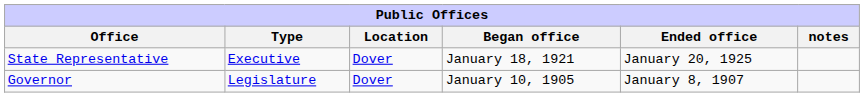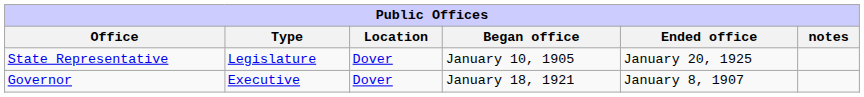 <table class=wikitable style="width: 94%" style="text-align: center;" align="center">
 <tr bgcolor=#cccccc>
 <th colspan=7 style="background: #ccccff;">Public Offices</th>
 </tr>
 <tr>
 <th><strong>Office</strong></th>
 <th><strong>Type</strong></th>
 <th><strong>Location</strong></th>
 <th><strong>Began office</strong></th>
 <th><strong>Ended office</strong></th>
 <th><strong>notes</strong></th>
 </tr>
 <tr>
 <td><a href='#'>State Representative</a></td>
-<td><a href='#'>Executive</a></td>
+<td><a href='#'>Legislature</a></td>
 <td><a href='#'>Dover</a></td>
-<td>January 18, 1921</td>
+<td>January 10, 1905</td>
 <td>January 20, 1925</td>
 <td></td>
 </tr>
 <tr>
 <td><a href='#'>Governor</a></td>
-<td><a href='#'>Legislature</a></td>
+<td><a href='#'>Executive</a></td>
 <td><a href='#'>Dover</a></td>
-<td>January 10, 1905</td>
+<td>January 18, 1921</td>
 <td>January 8, 1907</td>
 <td></td>
 </tr>
 </table>
